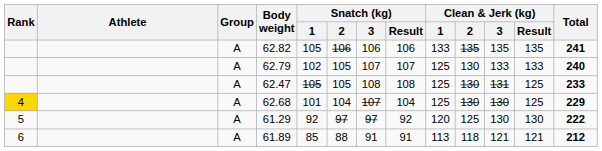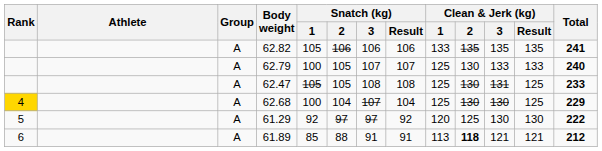 <table class = "wikitable" style="text-align:center;">
 <tr>
 <th rowspan=2 width=40>Rank</th>
 <th rowspan=2 width=250>Athlete</th>
 <th rowspan=2 width=40>Group</th>
 <th rowspan=2 width=50>Body weight</th>
 <th colspan=4>Snatch (kg)</th>
 <th colspan=4>Clean & Jerk (kg)</th>
 <th rowspan=2 width=55>Total</th>
 </tr>
 <tr>
 <th width=35>1</th>
 <th width=35>2</th>
 <th width=35>3</th>
 <th width=45>Result</th>
 <th width=35>1</th>
 <th width=35>2</th>
 <th width=35>3</th>
 <th width=45>Result</th>
 </tr>
 <tr>
 <td></td>
 <td align=left></td>
 <td>A</td>
 <td>62.82</td>
 <td>105</td>
 <td><s>106</s></td>
 <td>106</td>
 <td>106</td>
 <td>133</td>
 <td><s>135</s></td>
 <td>135</td>
 <td>135</td>
 <td><strong>241</strong></td>
 </tr>
 <tr>
 <td></td>
 <td align=left></td>
 <td>A</td>
 <td>62.79</td>
-<td>102</td>
+<td>100</td>
 <td>105</td>
 <td>107</td>
 <td>107</td>
 <td>125</td>
 <td>130</td>
 <td>133</td>
 <td>133</td>
 <td><strong>240</strong></td>
 </tr>
 <tr>
 <td></td>
 <td align=left></td>
 <td>A</td>
 <td>62.47</td>
 <td><s>105</s></td>
 <td>105</td>
 <td>108</td>
 <td>108</td>
 <td>125</td>
 <td><s>130</s></td>
 <td><s>131</s></td>
 <td>125</td>
 <td><strong>233</strong></td>
 </tr>
 <tr>
 <td style="background: gold;">4</td>
 <td align=left></td>
 <td>A</td>
 <td>62.68</td>
-<td>101</td>
+<td>100</td>
 <td>104</td>
 <td><s>107</s></td>
 <td>104</td>
 <td>125</td>
 <td><s>130</s></td>
 <td><s>130</s></td>
 <td>125</td>
 <td><strong>229</strong></td>
 </tr>
 <tr>
 <td>5</td>
 <td align=left></td>
 <td>A</td>
 <td>61.29</td>
 <td>92</td>
 <td><s>97</s></td>
 <td><s>97</s></td>
 <td>92</td>
 <td>120</td>
 <td>125</td>
 <td>130</td>
 <td>130</td>
 <td><strong>222</strong></td>
 </tr>
 <tr>
 <td>6</td>
 <td align=left></td>
 <td>A</td>
 <td>61.89</td>
 <td>85</td>
 <td>88</td>
 <td>91</td>
 <td>91</td>
 <td>113</td>
-<td>118</td>
+<td><strong>118</strong></td>
 <td>121</td>
 <td>121</td>
 <td><strong>212</strong></td>
 </tr>
 </table>
